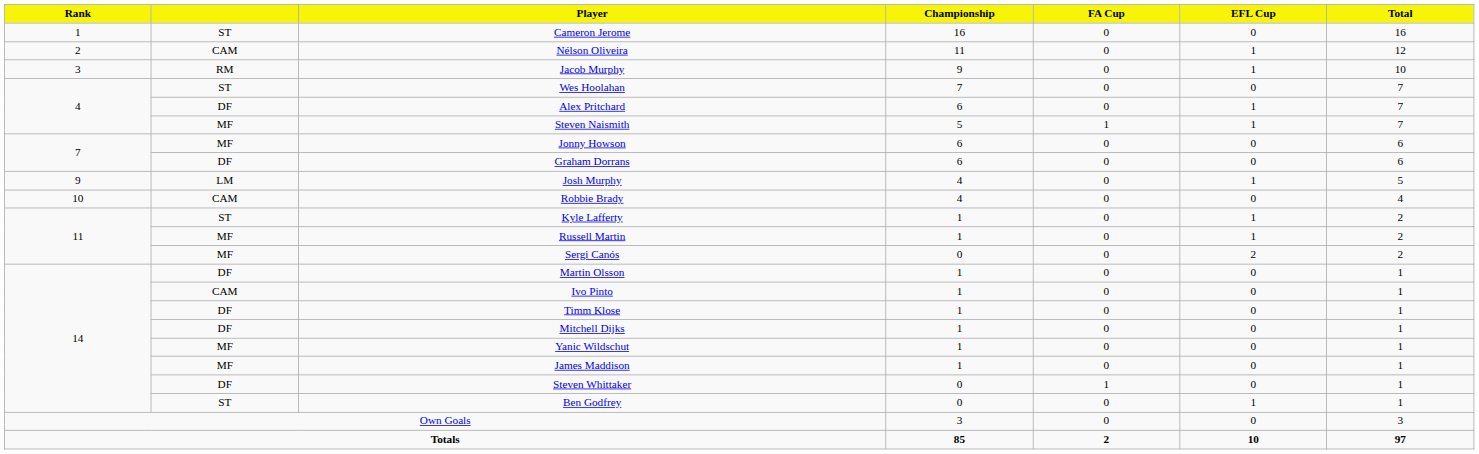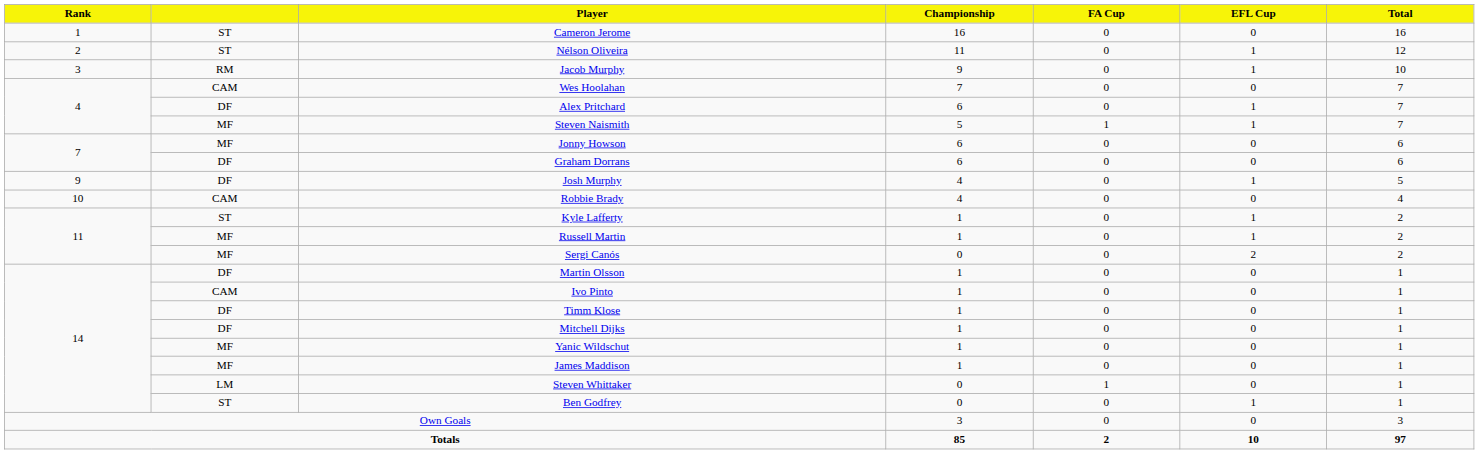 <table class="wikitable"  style="text-align:center; font-size:90%; width:95%;">
 <tr>
 <th style="background:#F7F408; color:#000000;  width:10%;">Rank</th>
 <th style="background:#F7F408; color:#000000;  width:10%;"></th>
 <th style="background:#F7F408; color:#000000; ">Player</th>
 <th style="background:#F7F408; color:#000000;  width:10%;">Championship</th>
 <th style="background:#F7F408; color:#000000;  width:10%;">FA Cup</th>
 <th style="background:#F7F408; color:#000000;  width:10%;">EFL Cup</th>
 <th style="background:#F7F408; color:#000000;  width:10%;">Total</th>
 </tr>
 <tr>
 <td>1</td>
 <td>ST</td>
 <td><a href='#'>Cameron Jerome</a></td>
 <td>16</td>
 <td>0</td>
 <td>0</td>
 <td>16</td>
 </tr>
 <tr>
 <td>2</td>
-<td>CAM</td>
+<td>ST</td>
 <td><a href='#'>Nélson Oliveira</a></td>
 <td>11</td>
 <td>0</td>
 <td>1</td>
 <td>12</td>
 </tr>
 <tr>
 <td>3</td>
 <td>RM</td>
 <td><a href='#'>Jacob Murphy</a></td>
 <td>9</td>
 <td>0</td>
 <td>1</td>
 <td>10</td>
 </tr>
 <tr>
 <td rowspan=3>4</td>
-<td>ST</td>
+<td>CAM</td>
 <td><a href='#'>Wes Hoolahan</a></td>
 <td>7</td>
 <td>0</td>
 <td>0</td>
 <td>7</td>
 </tr>
 <tr>
 <td>DF</td>
 <td><a href='#'>Alex Pritchard</a></td>
 <td>6</td>
 <td>0</td>
 <td>1</td>
 <td>7</td>
 </tr>
 <tr>
 <td>MF</td>
 <td><a href='#'>Steven Naismith</a></td>
 <td>5</td>
 <td>1</td>
 <td>1</td>
 <td>7</td>
 </tr>
 <tr>
 <td rowspan=2>7</td>
 <td>MF</td>
 <td><a href='#'>Jonny Howson</a></td>
 <td>6</td>
 <td>0</td>
 <td>0</td>
 <td>6</td>
 </tr>
 <tr>
 <td>DF</td>
 <td><a href='#'>Graham Dorrans</a></td>
 <td>6</td>
 <td>0</td>
 <td>0</td>
 <td>6</td>
 </tr>
 <tr>
 <td>9</td>
-<td>LM</td>
+<td>DF</td>
 <td><a href='#'>Josh Murphy</a></td>
 <td>4</td>
 <td>0</td>
 <td>1</td>
 <td>5</td>
 </tr>
 <tr>
 <td>10</td>
 <td>CAM</td>
 <td><a href='#'>Robbie Brady</a></td>
 <td>4</td>
 <td>0</td>
 <td>0</td>
 <td>4</td>
 </tr>
 <tr>
 <td rowspan=3>11</td>
 <td>ST</td>
 <td><a href='#'>Kyle Lafferty</a></td>
 <td>1</td>
 <td>0</td>
 <td>1</td>
 <td>2</td>
 </tr>
 <tr>
 <td>MF</td>
 <td><a href='#'>Russell Martin</a></td>
 <td>1</td>
 <td>0</td>
 <td>1</td>
 <td>2</td>
 </tr>
 <tr>
 <td>MF</td>
 <td><a href='#'>Sergi Canós</a></td>
 <td>0</td>
 <td>0</td>
 <td>2</td>
 <td>2</td>
 </tr>
 <tr>
 <td rowspan=8>14</td>
 <td>DF</td>
 <td><a href='#'>Martin Olsson</a></td>
 <td>1</td>
 <td>0</td>
 <td>0</td>
 <td>1</td>
 </tr>
 <tr>
 <td>CAM</td>
 <td><a href='#'>Ivo Pinto</a></td>
 <td>1</td>
 <td>0</td>
 <td>0</td>
 <td>1</td>
 </tr>
 <tr>
 <td>DF</td>
 <td><a href='#'>Timm Klose</a></td>
 <td>1</td>
 <td>0</td>
 <td>0</td>
 <td>1</td>
 </tr>
 <tr>
 <td>DF</td>
 <td><a href='#'>Mitchell Dijks</a></td>
 <td>1</td>
 <td>0</td>
 <td>0</td>
 <td>1</td>
 </tr>
 <tr>
 <td>MF</td>
 <td><a href='#'>Yanic Wildschut</a></td>
 <td>1</td>
 <td>0</td>
 <td>0</td>
 <td>1</td>
 </tr>
 <tr>
 <td>MF</td>
 <td><a href='#'>James Maddison</a></td>
 <td>1</td>
 <td>0</td>
 <td>0</td>
 <td>1</td>
 </tr>
 <tr>
-<td>DF</td>
+<td>LM</td>
 <td><a href='#'>Steven Whittaker</a></td>
 <td>0</td>
 <td>1</td>
 <td>0</td>
 <td>1</td>
 </tr>
 <tr>
 <td>ST</td>
 <td><a href='#'>Ben Godfrey</a></td>
 <td>0</td>
 <td>0</td>
 <td>1</td>
 <td>1</td>
 </tr>
 <tr>
 <td colspan="3"><a href='#'>Own Goals</a></td>
 <td>3</td>
 <td>0</td>
 <td>0</td>
 <td>3</td>
 </tr>
 <tr>
 <td colspan="3" style="text-align:center;"><strong>Totals</strong></td>
 <td><strong>85</strong></td>
 <td><strong>2</strong></td>
 <td><strong>10</strong></td>
 <td><strong>97</strong></td>
 </tr>
 </table>
